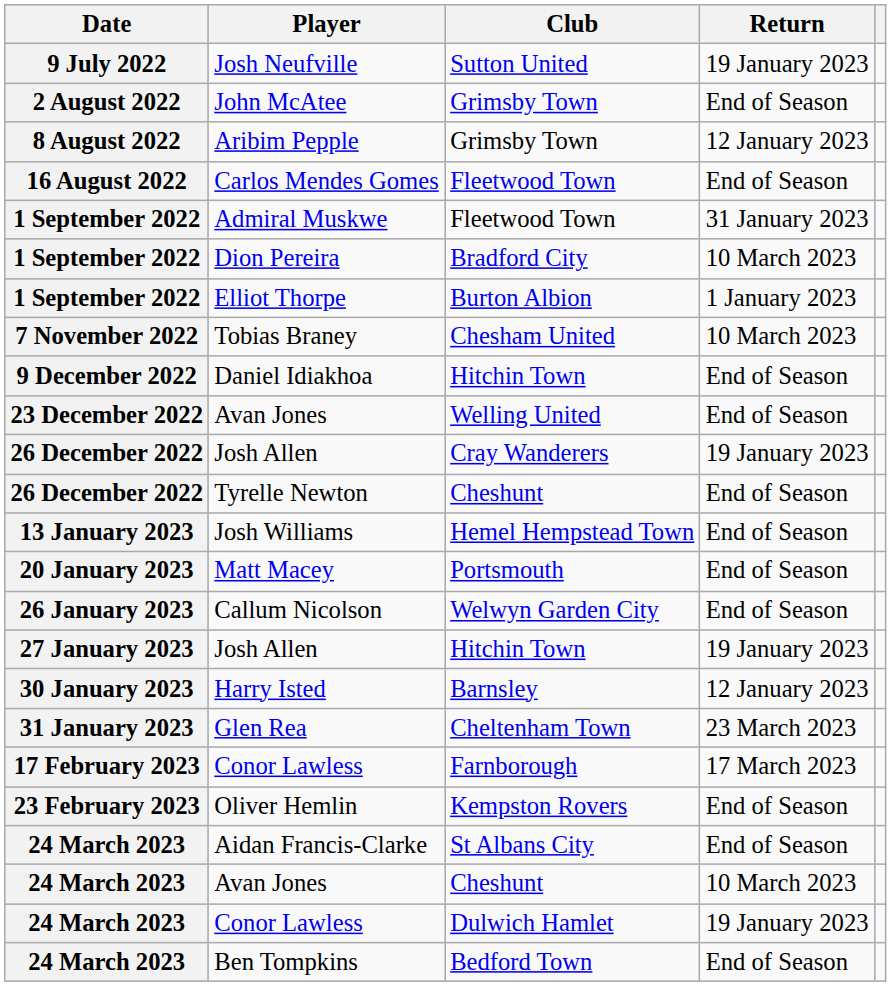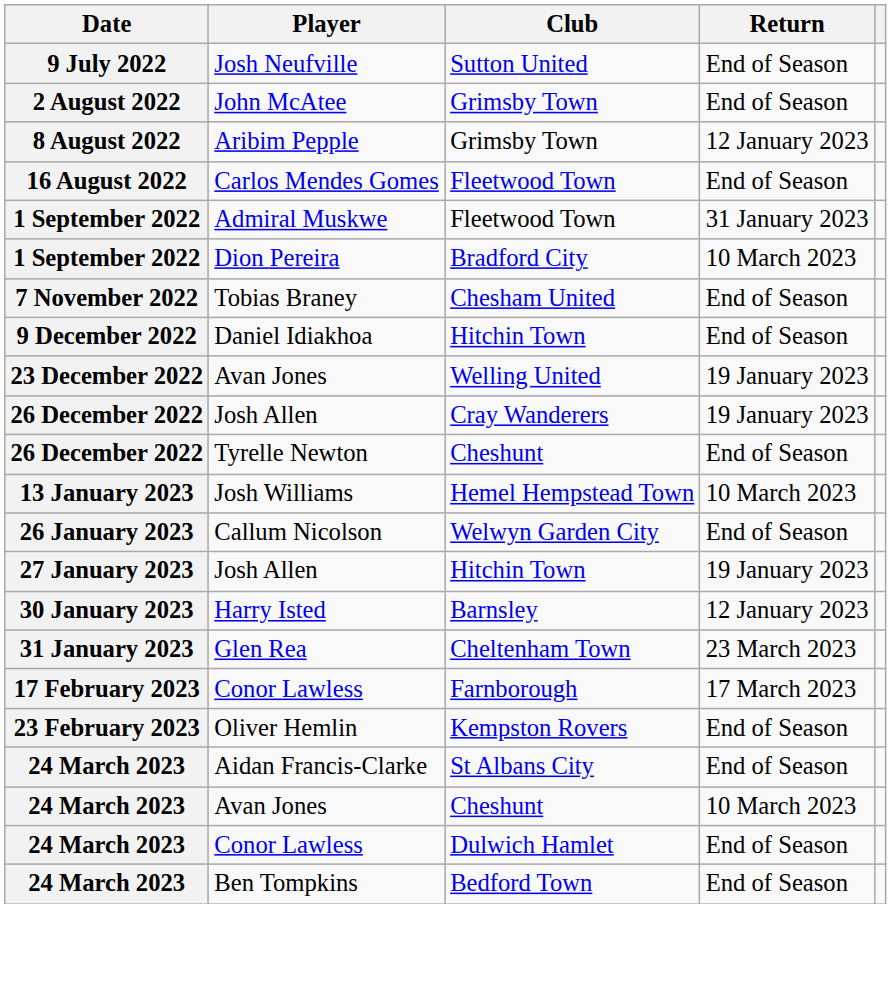 <table class="wikitable plainrowheaders">
 <tr>
 <th scope=col>Date</th>
 <th scope=col>Player</th>
 <th scope=col>Club</th>
 <th scope=col>Return</th>
 <th scope=col class=unsortable></th>
 </tr>
 <tr>
 <th scope=row>9 July 2022</th>
 <td><a href='#'>Josh Neufville</a></td>
 <td><a href='#'>Sutton United</a></td>
-<td>19 January 2023</td>
+<td>End of Season</td>
 <td style="text-align:center;"></td>
 </tr>
 <tr>
 <th scope=row>2 August 2022</th>
 <td><a href='#'>John McAtee</a></td>
 <td><a href='#'>Grimsby Town</a></td>
 <td>End of Season</td>
 <td style="text-align:center;"></td>
 </tr>
 <tr>
 <th scope=row>8 August 2022</th>
 <td><a href='#'>Aribim Pepple</a></td>
 <td>Grimsby Town</td>
 <td>12 January 2023</td>
 <td style="text-align:center;"></td>
 </tr>
 <tr>
 <th scope=row>16 August 2022</th>
 <td><a href='#'>Carlos Mendes Gomes</a></td>
 <td><a href='#'>Fleetwood Town</a></td>
 <td>End of Season</td>
 <td style="text-align:center;"></td>
 </tr>
 <tr>
 <th scope=row>1 September 2022</th>
 <td><a href='#'>Admiral Muskwe</a></td>
 <td>Fleetwood Town</td>
 <td>31 January 2023</td>
 <td style="text-align:center;"></td>
 </tr>
 <tr>
 <th scope=row>1 September 2022</th>
 <td><a href='#'>Dion Pereira</a></td>
 <td><a href='#'>Bradford City</a></td>
 <td>10 March 2023</td>
 <td style="text-align:center;"></td>
 </tr>
 <tr>
-<th scope=row>1 September 2022</th>
-<td><a href='#'>Elliot Thorpe</a></td>
-<td><a href='#'>Burton Albion</a></td>
-<td>1 January 2023</td>
-<td style="text-align:center;"></td>
-</tr>
-<tr>
 <th scope=row>7 November 2022</th>
 <td>Tobias Braney</td>
 <td><a href='#'>Chesham United</a></td>
-<td>10 March 2023</td>
+<td>End of Season</td>
 <td style="text-align:center;"></td>
 </tr>
 <tr>
 <th scope=row>9 December 2022</th>
 <td>Daniel Idiakhoa</td>
 <td><a href='#'>Hitchin Town</a></td>
 <td>End of Season</td>
 <td></td>
 </tr>
 <tr>
 <th scope=row>23 December 2022</th>
 <td>Avan Jones</td>
 <td><a href='#'>Welling United</a></td>
-<td>End of Season</td>
+<td>19 January 2023</td>
 <td></td>
 </tr>
 <tr>
 <th scope=row>26 December 2022</th>
 <td>Josh Allen</td>
 <td><a href='#'>Cray Wanderers</a></td>
 <td>19 January 2023</td>
 <td></td>
 </tr>
 <tr>
 <th scope=row>26 December 2022</th>
 <td>Tyrelle Newton</td>
 <td><a href='#'>Cheshunt</a></td>
 <td>End of Season</td>
 <td></td>
 </tr>
 <tr>
 <th scope=row>13 January 2023</th>
 <td>Josh Williams</td>
 <td><a href='#'>Hemel Hempstead Town</a></td>
-<td>End of Season</td>
-<td style="text-align:center;"></td>
-</tr>
-<tr>
-<th scope=row>20 January 2023</th>
-<td><a href='#'>Matt Macey</a></td>
-<td><a href='#'>Portsmouth</a></td>
-<td>End of Season</td>
+<td>10 March 2023</td>
 <td style="text-align:center;"></td>
 </tr>
 <tr>
 <th scope=row>26 January 2023</th>
 <td>Callum Nicolson</td>
 <td><a href='#'>Welwyn Garden City</a></td>
 <td>End of Season</td>
 <td style="text-align:center;"></td>
 </tr>
 <tr>
 <th scope=row>27 January 2023</th>
 <td>Josh Allen</td>
 <td><a href='#'>Hitchin Town</a></td>
 <td>19 January 2023</td>
 <td style="text-align:center;"></td>
 </tr>
 <tr>
 <th scope=row>30 January 2023</th>
 <td><a href='#'>Harry Isted</a></td>
 <td><a href='#'>Barnsley</a></td>
 <td>12 January 2023</td>
 <td style="text-align:center;"></td>
 </tr>
 <tr>
 <th scope=row>31 January 2023</th>
 <td><a href='#'>Glen Rea</a></td>
 <td><a href='#'>Cheltenham Town</a></td>
 <td>23 March 2023</td>
 <td style="text-align:center;"></td>
 </tr>
 <tr>
 <th scope=row>17 February 2023</th>
 <td><a href='#'>Conor Lawless</a></td>
 <td><a href='#'>Farnborough</a></td>
 <td>17 March 2023</td>
 <td style="text-align:center;"></td>
 </tr>
 <tr>
 <th scope=row>23 February 2023</th>
 <td>Oliver Hemlin</td>
 <td><a href='#'>Kempston Rovers</a></td>
 <td>End of Season</td>
 <td style="text-align:center;"></td>
 </tr>
 <tr>
 <th scope=row>24 March 2023</th>
 <td>Aidan Francis-Clarke</td>
 <td><a href='#'>St Albans City</a></td>
 <td>End of Season</td>
 <td style="text-align:center;"></td>
 </tr>
 <tr>
 <th scope=row>24 March 2023</th>
 <td>Avan Jones</td>
 <td><a href='#'>Cheshunt</a></td>
 <td>10 March 2023</td>
 <td style="text-align:center;"></td>
 </tr>
 <tr>
 <th scope=row>24 March 2023</th>
 <td><a href='#'>Conor Lawless</a></td>
 <td><a href='#'>Dulwich Hamlet</a></td>
-<td>19 January 2023</td>
+<td>End of Season</td>
 <td style="text-align:center;"></td>
 </tr>
 <tr>
 <th scope=row>24 March 2023</th>
 <td>Ben Tompkins</td>
 <td><a href='#'>Bedford Town</a></td>
 <td>End of Season</td>
 <td style="text-align:center;"></td>
 </tr>
 </table>
